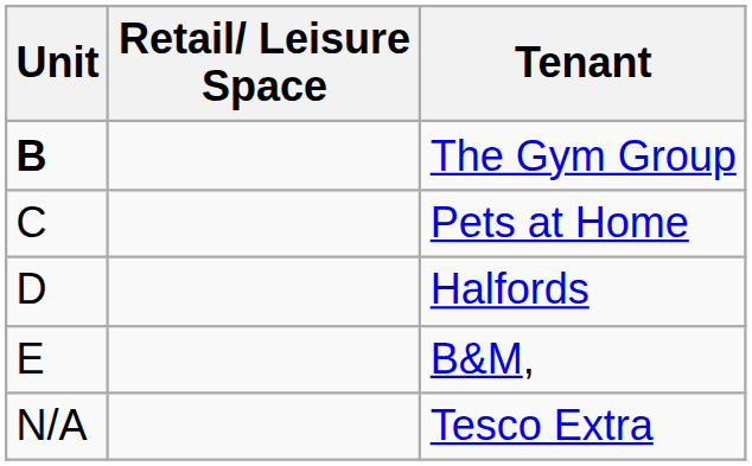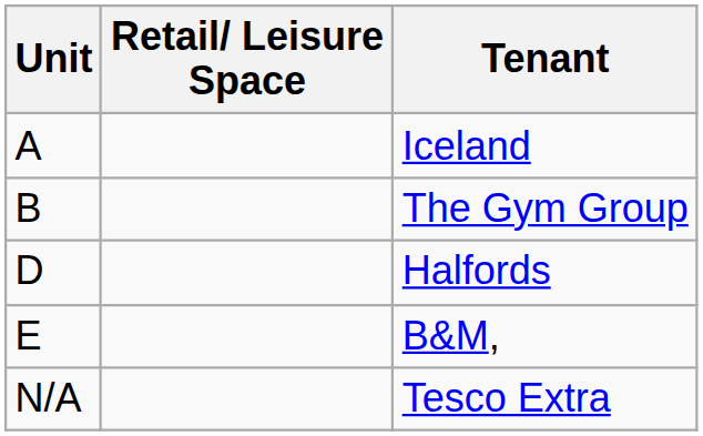 <table class="wikitable">
 <tr>
 <th>Unit</th>
 <th>Retail/ Leisure<br>Space</th>
 <th>Tenant</th>
 </tr>
 <tr>
-<td><strong>B</strong></td>
+<td>A</td>
+<td></td>
+<td><a href='#'>Iceland</a></td>
+</tr>
+<tr>
+<td>B</td>
 <td></td>
 <td><a href='#'>The Gym Group</a></td>
-</tr>
-<tr>
-<td>C</td>
-<td></td>
-<td><a href='#'>Pets at Home</a></td>
 </tr>
 <tr>
 <td>D</td>
 <td></td>
 <td><a href='#'>Halfords</a></td>
 </tr>
 <tr>
 <td>E</td>
 <td></td>
 <td><a href='#'>B&M</a>,</td>
 </tr>
 <tr>
 <td>N/A</td>
 <td></td>
 <td><a href='#'>Tesco Extra</a></td>
 </tr>
 </table>
